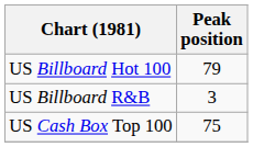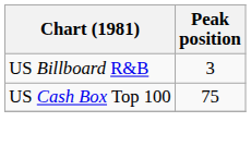 <table class="wikitable sortable">
 <tr>
 <th>Chart (1981)</th>
 <th>Peak<br>position</th>
-</tr>
-<tr>
-<td>US <em><a href='#'>Billboard</a></em> <a href='#'>Hot 100</a></td>
-<td style="text-align:center;">79</td>
 </tr>
 <tr>
 <td>US <em>Billboard</em> <a href='#'>R&B</a></td>
 <td style="text-align:center;">3</td>
 </tr>
 <tr>
 <td>US <a href='#'><em>Cash Box</em></a> Top 100</td>
 <td align="center">75</td>
 </tr>
 <tr>
 </tr>
 </table>
